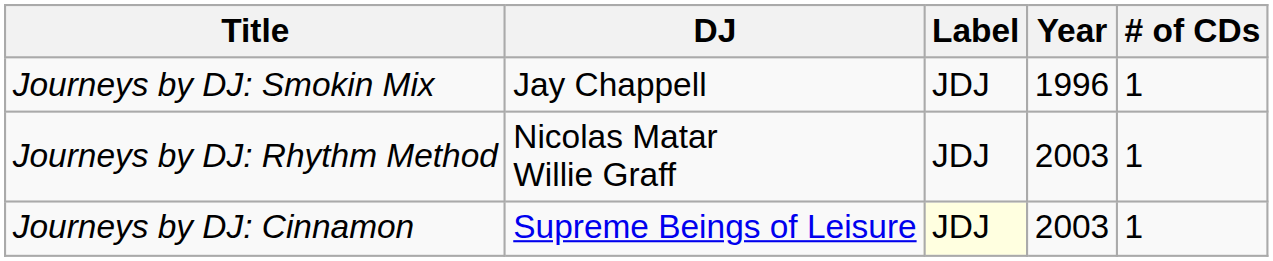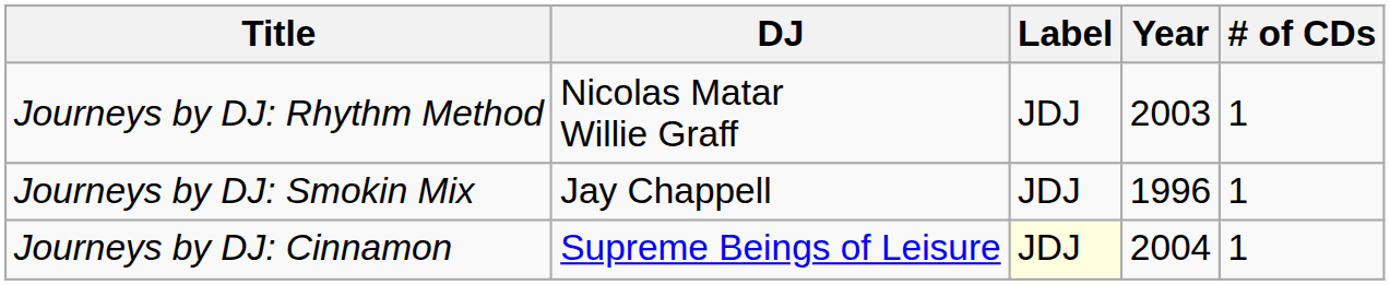 <table class="wikitable">
 <tr>
 <th>Title</th>
 <th>DJ</th>
 <th>Label</th>
 <th>Year</th>
 <th># of CDs</th>
 </tr>
 <tr>
+<td><em>Journeys by DJ: Rhythm Method</em></td>
+<td>Nicolas Matar<br>Willie Graff</td>
+<td>JDJ</td>
+<td>2003</td>
+<td>1</td>
+</tr>
+<tr>
 <td><em>Journeys by DJ: Smokin Mix</em></td>
 <td>Jay Chappell</td>
 <td>JDJ</td>
 <td>1996</td>
 <td>1</td>
 </tr>
 <tr>
-<td><em>Journeys by DJ: Rhythm Method</em></td>
-<td>Nicolas Matar<br>Willie Graff</td>
-<td>JDJ</td>
-<td>2003</td>
-<td>1</td>
-</tr>
-<tr>
 <td><em>Journeys by DJ: Cinnamon</em></td>
 <td><a href='#'>Supreme Beings of Leisure</a></td>
 <td style="background: lightyellow;">JDJ</td>
-<td>2003</td>
+<td>2004</td>
 <td>1</td>
 </tr>
 </table>
